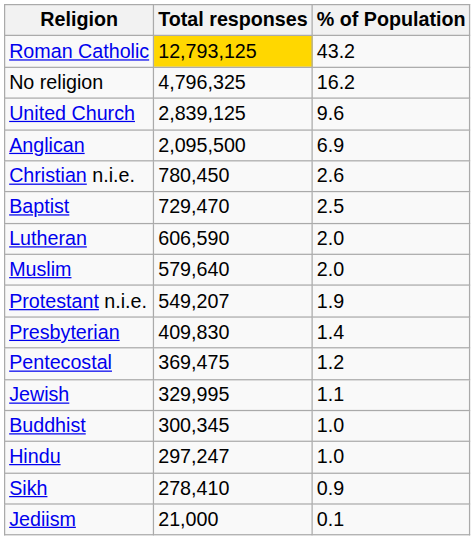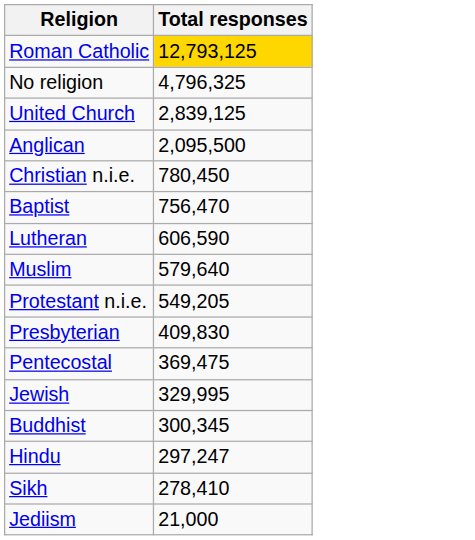 <table class="wikitable">
 <tr>
 <th>Religion</th>
 <th>Total responses</th>
-<th>% of Population</th>
 </tr>
 <tr>
 <td><a href='#'>Roman Catholic</a></td>
 <td style="background: gold;">12,793,125</td>
-<td>43.2</td>
 </tr>
 <tr>
 <td>No religion</td>
 <td>4,796,325</td>
-<td>16.2</td>
 </tr>
 <tr>
 <td><a href='#'>United Church</a></td>
 <td>2,839,125</td>
-<td>9.6</td>
 </tr>
 <tr>
 <td><a href='#'>Anglican</a></td>
 <td>2,095,500</td>
-<td>6.9</td>
 </tr>
 <tr>
 <td><a href='#'>Christian</a> n.i.e.</td>
 <td>780,450</td>
-<td>2.6</td>
 </tr>
 <tr>
 <td><a href='#'>Baptist</a></td>
-<td>729,470</td>
-<td>2.5</td>
+<td>756,470</td>
 </tr>
 <tr>
 <td><a href='#'>Lutheran</a></td>
 <td>606,590</td>
-<td>2.0</td>
 </tr>
 <tr>
 <td><a href='#'>Muslim</a></td>
 <td>579,640</td>
-<td>2.0</td>
 </tr>
 <tr>
 <td><a href='#'>Protestant</a> n.i.e.</td>
-<td>549,207</td>
-<td>1.9</td>
+<td>549,205</td>
 </tr>
 <tr>
 <td><a href='#'>Presbyterian</a></td>
 <td>409,830</td>
-<td>1.4</td>
 </tr>
 <tr>
 <td><a href='#'>Pentecostal</a></td>
 <td>369,475</td>
-<td>1.2</td>
 </tr>
 <tr>
 <td><a href='#'>Jewish</a></td>
 <td>329,995</td>
-<td>1.1</td>
 </tr>
 <tr>
 <td><a href='#'>Buddhist</a></td>
 <td>300,345</td>
-<td>1.0</td>
 </tr>
 <tr>
 <td><a href='#'>Hindu</a></td>
 <td>297,247</td>
-<td>1.0</td>
 </tr>
 <tr>
 <td><a href='#'>Sikh</a></td>
 <td>278,410</td>
-<td>0.9</td>
 </tr>
 <tr>
 <td><a href='#'>Jediism</a></td>
 <td>21,000</td>
-<td>0.1</td>
 </tr>
 </table>
